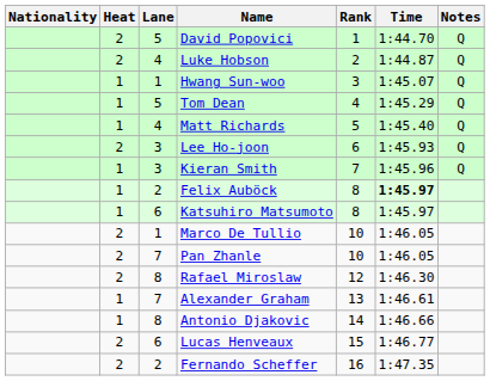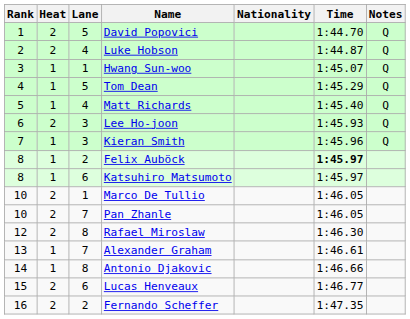 <table class="wikitable sortable" style="text-align:center">
 <tr>
-<th>Nationality</th>
+<th>Rank</th>
 <th>Heat</th>
 <th>Lane</th>
 <th>Name</th>
-<th>Rank</th>
+<th>Nationality</th>
 <th>Time</th>
 <th>Notes</th>
 </tr>
 <tr bgcolor=ccffcc>
-<td align=left></td>
+<td>1</td>
 <td>2</td>
 <td>5</td>
 <td align=left><a href='#'>David Popovici</a></td>
-<td>1</td>
+<td align=left></td>
 <td>1:44.70</td>
 <td>Q</td>
 </tr>
 <tr bgcolor=ccffcc>
-<td align=left></td>
+<td>2</td>
 <td>2</td>
 <td>4</td>
 <td align=left><a href='#'>Luke Hobson</a></td>
-<td>2</td>
+<td align=left></td>
 <td>1:44.87</td>
 <td>Q</td>
 </tr>
 <tr bgcolor=ccffcc>
-<td align=left></td>
+<td>3</td>
 <td>1</td>
 <td>1</td>
 <td align=left><a href='#'>Hwang Sun-woo</a></td>
-<td>3</td>
+<td align=left></td>
 <td>1:45.07</td>
 <td>Q</td>
 </tr>
 <tr bgcolor=ccffcc>
-<td align=left></td>
+<td>4</td>
 <td>1</td>
 <td>5</td>
 <td align=left><a href='#'>Tom Dean</a></td>
-<td>4</td>
+<td align=left></td>
 <td>1:45.29</td>
 <td>Q</td>
 </tr>
 <tr bgcolor=ccffcc>
-<td align=left></td>
+<td>5</td>
 <td>1</td>
 <td>4</td>
 <td align=left><a href='#'>Matt Richards</a></td>
-<td>5</td>
+<td align=left></td>
 <td>1:45.40</td>
 <td>Q</td>
 </tr>
 <tr bgcolor=ccffcc>
-<td align=left></td>
+<td>6</td>
 <td>2</td>
 <td>3</td>
 <td align=left><a href='#'>Lee Ho-joon</a></td>
-<td>6</td>
+<td align=left></td>
 <td>1:45.93</td>
 <td>Q</td>
 </tr>
 <tr bgcolor=ccffcc>
-<td align=left></td>
+<td>7</td>
 <td>1</td>
 <td>3</td>
 <td align=left><a href='#'>Kieran Smith</a></td>
-<td>7</td>
+<td align=left></td>
 <td>1:45.96</td>
 <td>Q</td>
 </tr>
 <tr bgcolor=ddffdd>
-<td align=left></td>
+<td>8</td>
 <td>1</td>
 <td>2</td>
 <td align=left><a href='#'>Felix Auböck</a></td>
-<td>8</td>
+<td align=left></td>
 <td><strong>1:45.97</strong></td>
 <td></td>
 </tr>
 <tr bgcolor=ddffdd>
-<td align=left></td>
+<td>8</td>
 <td>1</td>
 <td>6</td>
 <td align=left><a href='#'>Katsuhiro Matsumoto</a></td>
-<td>8</td>
+<td align=left></td>
 <td>1:45.97</td>
 <td></td>
 </tr>
 <tr>
-<td align=left></td>
+<td>10</td>
 <td>2</td>
 <td>1</td>
 <td align=left><a href='#'>Marco De Tullio</a></td>
-<td>10</td>
+<td align=left></td>
 <td>1:46.05</td>
 <td></td>
 </tr>
 <tr>
-<td align=left></td>
+<td>10</td>
 <td>2</td>
 <td>7</td>
 <td align=left><a href='#'>Pan Zhanle</a></td>
-<td>10</td>
+<td align=left></td>
 <td>1:46.05</td>
 <td></td>
 </tr>
 <tr>
-<td align=left></td>
+<td>12</td>
 <td>2</td>
 <td>8</td>
 <td align=left><a href='#'>Rafael Miroslaw</a></td>
-<td>12</td>
+<td align=left></td>
 <td>1:46.30</td>
 <td></td>
 </tr>
 <tr>
-<td align=left></td>
+<td>13</td>
 <td>1</td>
 <td>7</td>
 <td align=left><a href='#'>Alexander Graham</a></td>
-<td>13</td>
+<td align=left></td>
 <td>1:46.61</td>
 <td></td>
 </tr>
 <tr>
-<td align=left></td>
+<td>14</td>
 <td>1</td>
 <td>8</td>
 <td align=left><a href='#'>Antonio Djakovic</a></td>
-<td>14</td>
+<td align=left></td>
 <td>1:46.66</td>
 <td></td>
 </tr>
 <tr>
-<td align=left></td>
+<td>15</td>
 <td>2</td>
 <td>6</td>
 <td align=left><a href='#'>Lucas Henveaux</a></td>
-<td>15</td>
+<td align=left></td>
 <td>1:46.77</td>
 <td></td>
 </tr>
 <tr>
-<td align=left></td>
+<td>16</td>
 <td>2</td>
 <td>2</td>
 <td align=left><a href='#'>Fernando Scheffer</a></td>
-<td>16</td>
+<td align=left></td>
 <td>1:47.35</td>
 <td></td>
 </tr>
 </table>
